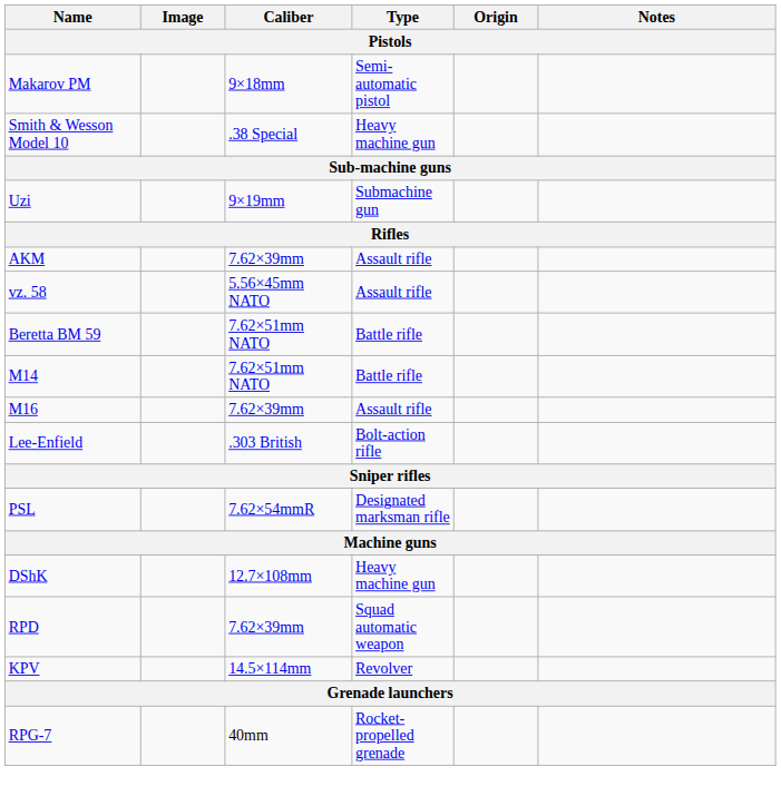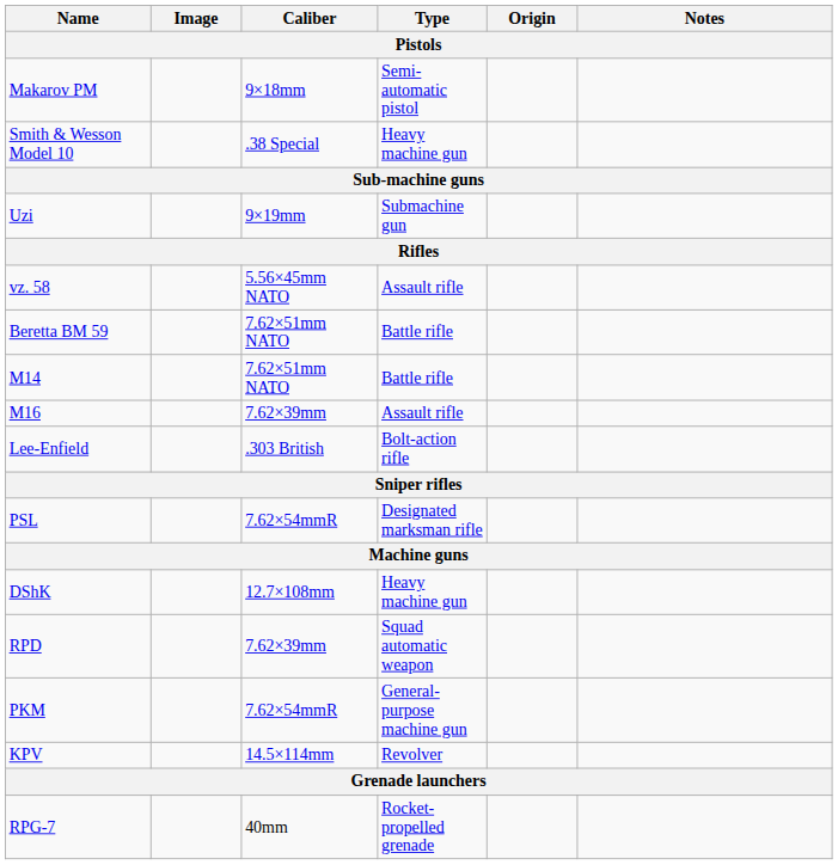 <table class="wikitable" style="width:90%;">
 <tr>
 <th width=16%>Name</th>
 <th width=10%>Image</th>
 <th width=15%>Caliber</th>
 <th width=12%>Type</th>
 <th width=10%>Origin</th>
 <th width=28%>Notes</th>
 </tr>
 <tr>
 <th colspan="6">Pistols</th>
 </tr>
 <tr>
 <td><a href='#'>Makarov PM</a></td>
 <td></td>
 <td><a href='#'>9×18mm</a></td>
 <td><a href='#'>Semi-automatic pistol</a></td>
 <td></td>
 <td></td>
 </tr>
 <tr>
 <td><a href='#'>Smith & Wesson Model 10</a></td>
 <td></td>
 <td><a href='#'>.38 Special</a></td>
 <td><a href='#'>Heavy machine gun</a></td>
 <td></td>
 <td></td>
 </tr>
 <tr>
 <th colspan="6">Sub-machine guns</th>
 </tr>
 <tr>
 <td><a href='#'>Uzi</a></td>
 <td></td>
 <td><a href='#'>9×19mm</a></td>
 <td><a href='#'>Submachine gun</a></td>
 <td></td>
 <td></td>
 </tr>
 <tr>
 <th colspan="6">Rifles</th>
-</tr>
-<tr>
-<td><a href='#'>AKM</a></td>
-<td></td>
-<td><a href='#'>7.62×39mm</a></td>
-<td><a href='#'>Assault rifle</a></td>
-<td></td>
-<td></td>
 </tr>
 <tr>
 <td><a href='#'>vz. 58</a></td>
 <td></td>
 <td><a href='#'>5.56×45mm NATO</a></td>
 <td><a href='#'>Assault rifle</a></td>
 <td></td>
 <td></td>
 </tr>
 <tr>
 <td><a href='#'>Beretta BM 59</a></td>
 <td></td>
 <td><a href='#'>7.62×51mm NATO</a></td>
 <td><a href='#'>Battle rifle</a></td>
 <td></td>
 <td></td>
 </tr>
 <tr>
 <td><a href='#'>M14</a></td>
 <td></td>
 <td><a href='#'>7.62×51mm NATO</a></td>
 <td><a href='#'>Battle rifle</a></td>
 <td></td>
 <td></td>
 </tr>
 <tr>
 <td><a href='#'>M16</a></td>
 <td></td>
 <td><a href='#'>7.62×39mm</a></td>
 <td><a href='#'>Assault rifle</a></td>
 <td></td>
 <td></td>
 </tr>
 <tr>
 <td><a href='#'>Lee-Enfield</a></td>
 <td></td>
 <td><a href='#'>.303 British</a></td>
 <td><a href='#'>Bolt-action rifle</a></td>
 <td></td>
 <td></td>
 </tr>
 <tr>
 <th colspan="6">Sniper rifles</th>
 </tr>
 <tr>
 <td><a href='#'>PSL</a></td>
 <td></td>
 <td><a href='#'>7.62×54mmR</a></td>
 <td><a href='#'>Designated marksman rifle</a></td>
 <td></td>
 <td></td>
 </tr>
 <tr>
 <th colspan="6">Machine guns</th>
 </tr>
 <tr>
 <td><a href='#'>DShK</a></td>
 <td></td>
 <td><a href='#'>12.7×108mm</a></td>
 <td><a href='#'>Heavy machine gun</a></td>
 <td></td>
 <td></td>
 </tr>
 <tr>
 <td><a href='#'>RPD</a></td>
 <td></td>
 <td><a href='#'>7.62×39mm</a></td>
 <td><a href='#'>Squad automatic weapon</a></td>
 <td></td>
 <td></td>
 </tr>
 <tr>
+<td><a href='#'>PKM</a></td>
+<td></td>
+<td><a href='#'>7.62×54mmR</a></td>
+<td><a href='#'>General-purpose machine gun</a></td>
+<td></td>
+<td></td>
+</tr>
+<tr>
 <td><a href='#'>KPV</a></td>
 <td></td>
 <td><a href='#'>14.5×114mm</a></td>
 <td><a href='#'>Revolver</a></td>
 <td></td>
 <td></td>
 </tr>
 <tr>
 <th colspan="6">Grenade launchers</th>
 </tr>
 <tr>
 <td><a href='#'>RPG-7</a></td>
 <td></td>
 <td>40mm</td>
 <td><a href='#'>Rocket-propelled grenade</a></td>
 <td></td>
 <td></td>
 </tr>
 </table>
